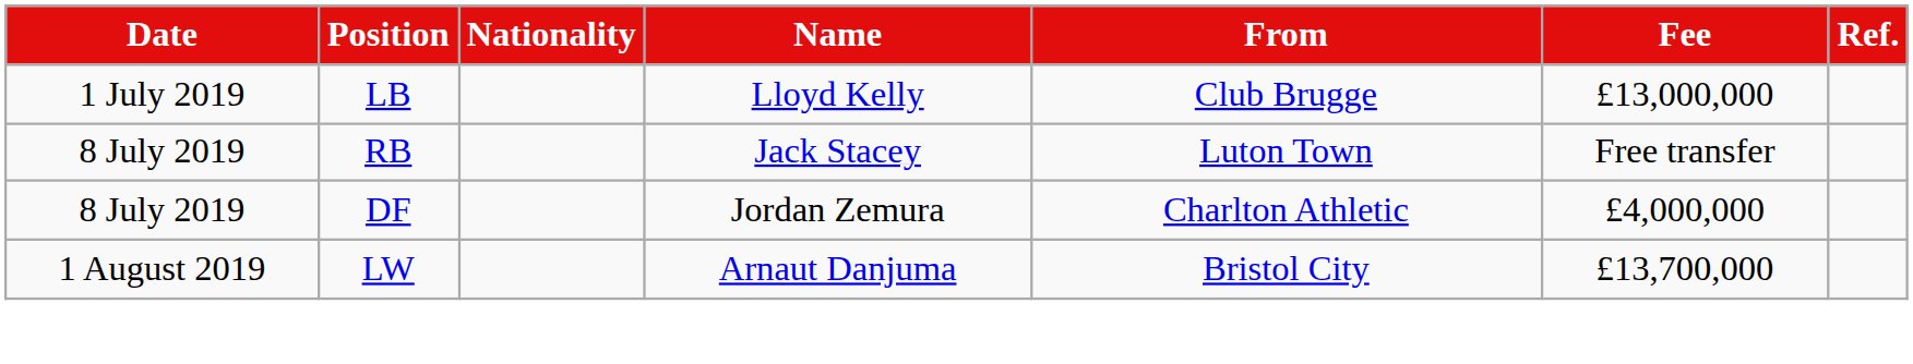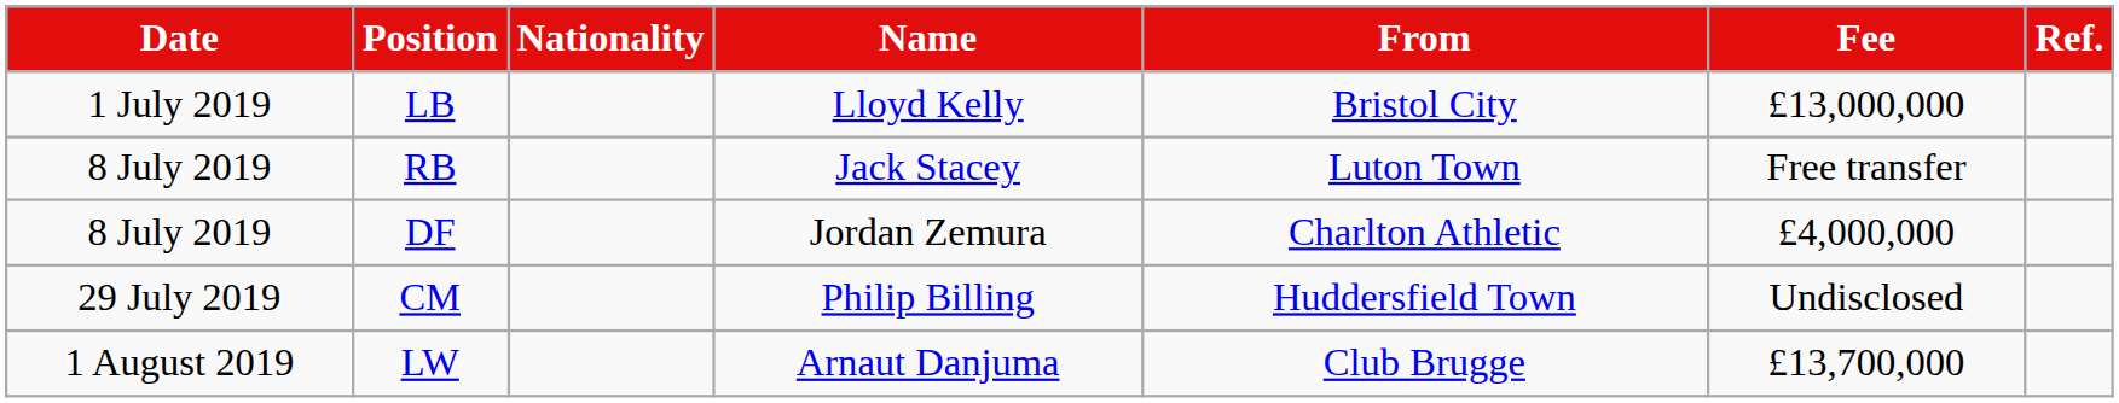 <table class="wikitable"  style="text-align:center; font-size:90%; ">
 <tr>
 <th style="background:#e20e0e; color:#ffffff; width:120px;">Date</th>
 <th style="background:#e20e0e; color:#ffffff; width:50px;">Position</th>
 <th style="background:#e20e0e; color:#ffffff; width:50px;">Nationality</th>
 <th style="background:#e20e0e; color:#ffffff; width:150px;">Name</th>
 <th style="background:#e20e0e; color:#ffffff; width:200px;">From</th>
 <th style="background:#e20e0e; color:#ffffff; width:110px;">Fee</th>
 <th style="background:#e20e0e; color:#ffffff; width:25px;">Ref.</th>
 </tr>
 <tr>
 <td>1 July 2019</td>
 <td><a href='#'>LB</a></td>
 <td></td>
 <td><a href='#'>Lloyd Kelly</a></td>
-<td> <a href='#'>Club Brugge</a></td>
+<td> <a href='#'>Bristol City</a></td>
 <td>£13,000,000</td>
 <td></td>
 </tr>
 <tr>
 <td>8 July 2019</td>
 <td><a href='#'>RB</a></td>
 <td></td>
 <td><a href='#'>Jack Stacey</a></td>
 <td> <a href='#'>Luton Town</a></td>
 <td>Free transfer</td>
 <td></td>
 </tr>
 <tr>
 <td>8 July 2019</td>
 <td><a href='#'>DF</a></td>
 <td></td>
 <td>Jordan Zemura</td>
 <td> <a href='#'>Charlton Athletic</a></td>
 <td>£4,000,000</td>
 <td></td>
 </tr>
 <tr>
+<td>29 July 2019</td>
+<td><a href='#'>CM</a></td>
+<td></td>
+<td><a href='#'>Philip Billing</a></td>
+<td> <a href='#'>Huddersfield Town</a></td>
+<td>Undisclosed</td>
+<td></td>
+</tr>
+<tr>
 <td>1 August 2019</td>
 <td><a href='#'>LW</a></td>
 <td></td>
 <td><a href='#'>Arnaut Danjuma</a></td>
-<td> <a href='#'>Bristol City</a></td>
+<td> <a href='#'>Club Brugge</a></td>
 <td>£13,700,000</td>
 <td></td>
 </tr>
 </table>
